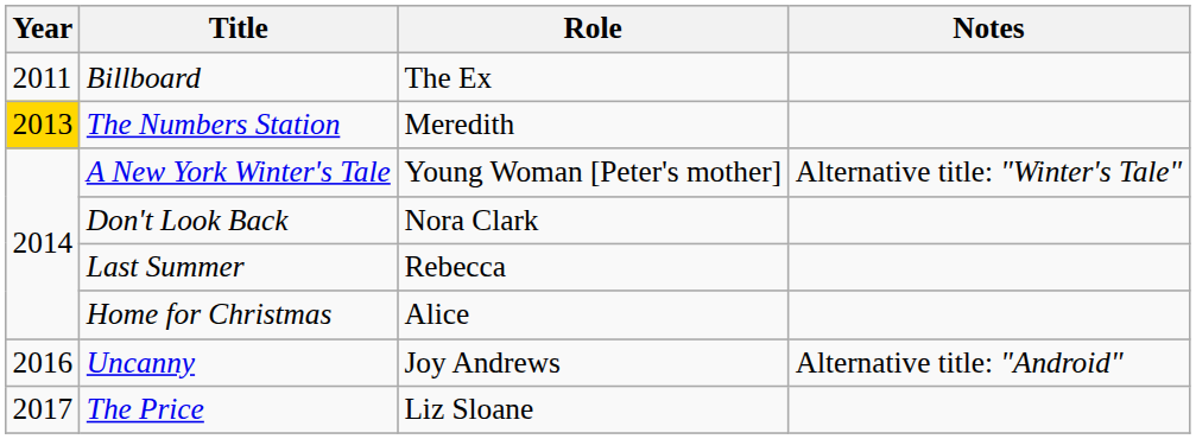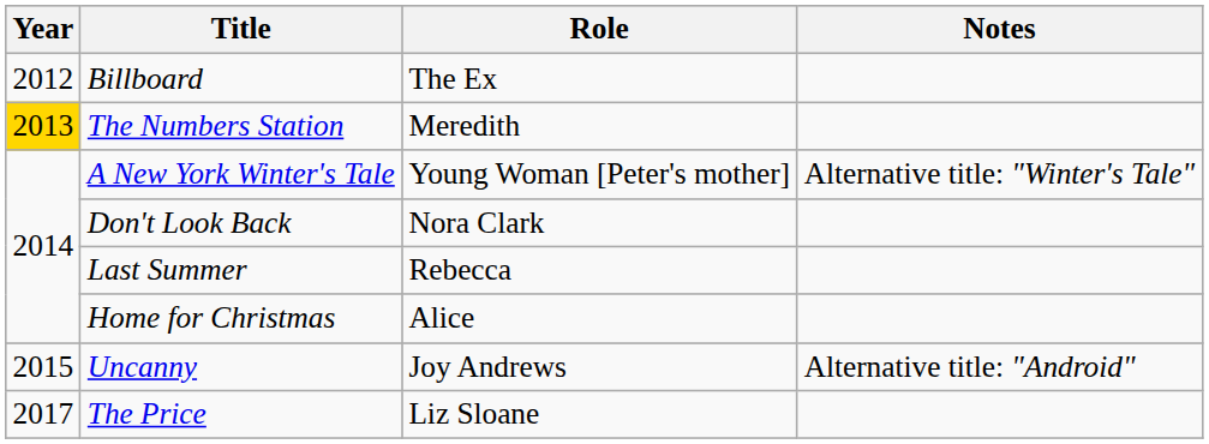 <table class="wikitable sortable">
 <tr>
 <th>Year</th>
 <th>Title</th>
 <th>Role</th>
 <th class="unsortable">Notes</th>
 </tr>
 <tr>
-<td>2011</td>
+<td>2012</td>
 <td><em>Billboard</em></td>
 <td>The Ex</td>
 <td></td>
 </tr>
 <tr>
 <td style="background: gold;">2013</td>
 <td><em><a href='#'>The Numbers Station</a></em></td>
 <td>Meredith</td>
 <td></td>
 </tr>
 <tr>
 <td rowspan="4">2014</td>
 <td><em><a href='#'>A New York Winter's Tale</a></em></td>
 <td>Young Woman [Peter's mother]</td>
 <td>Alternative title: <em>"Winter's Tale"</em></td>
 </tr>
 <tr>
 <td><em>Don't Look Back</em></td>
 <td>Nora Clark</td>
 <td></td>
 </tr>
 <tr>
 <td><em>Last Summer</em></td>
 <td>Rebecca</td>
 <td></td>
 </tr>
 <tr>
 <td><em>Home for Christmas</em></td>
 <td>Alice</td>
 <td></td>
 </tr>
 <tr>
-<td>2016</td>
+<td>2015</td>
 <td><em><a href='#'>Uncanny</a></em></td>
 <td>Joy Andrews</td>
 <td>Alternative title: <em>"Android"</em></td>
 </tr>
 <tr>
 <td>2017</td>
 <td><em><a href='#'>The Price</a></em></td>
 <td>Liz Sloane</td>
 <td></td>
 </tr>
 </table>
